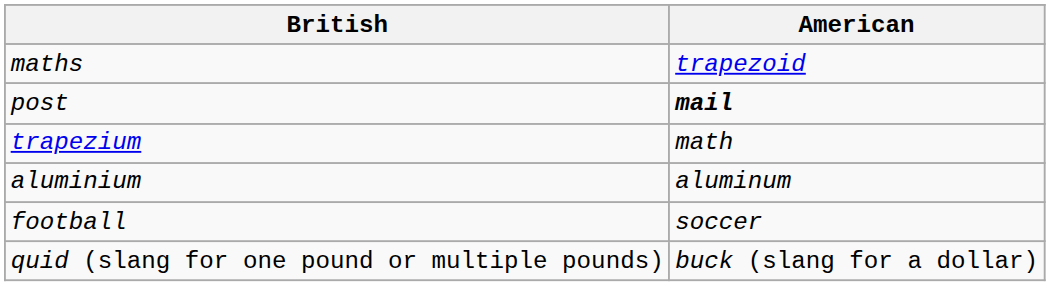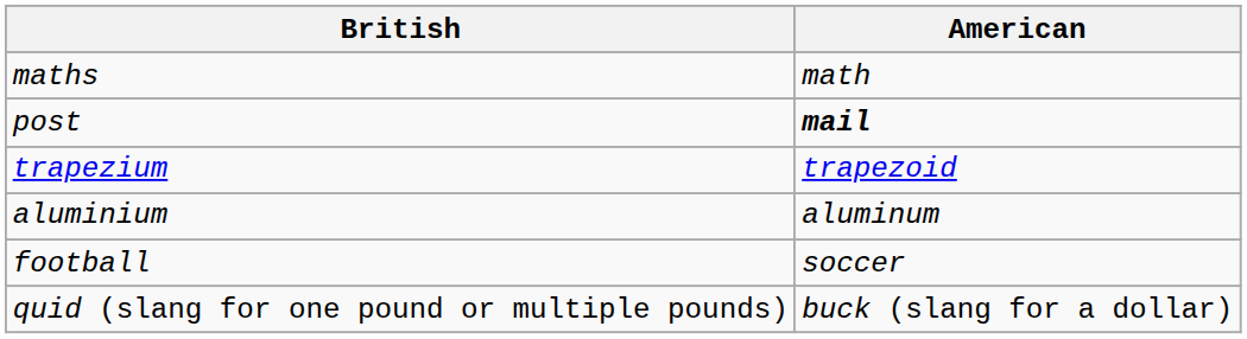 <table class="wikitable">
 <tr>
 <th>British</th>
 <th>American</th>
 </tr>
 <tr>
 <td><em>maths</em></td>
-<td><em><a href='#'>trapezoid</a></em></td>
+<td><em>math</em></td>
 </tr>
 <tr>
 <td><em>post</em></td>
 <td><strong><em>mail</em></strong></td>
 </tr>
 <tr>
 <td><em><a href='#'>trapezium</a></em></td>
-<td><em>math</em></td>
+<td><em><a href='#'>trapezoid</a></em></td>
 </tr>
 <tr>
 <td><em>aluminium</em></td>
 <td><em>aluminum</em></td>
 </tr>
 <tr>
 <td><em>football</em></td>
 <td><em>soccer</em></td>
 </tr>
 <tr>
 <td><em>quid</em> (slang for one pound or multiple pounds)</td>
 <td><em>buck</em> (slang for a dollar)</td>
 </tr>
 </table>
